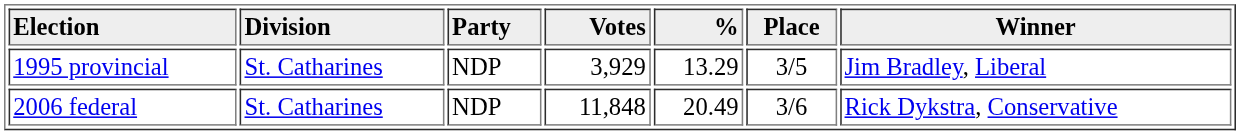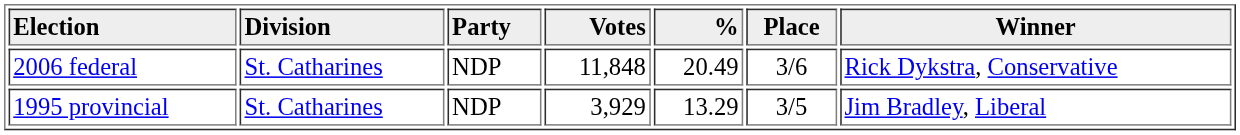 <table style="width:800px;" border="1" cellspacing="2" cellpadding="2">
 <tr style="background:#eee;">
 <th style="text-align:left;">Election</th>
 <th style="text-align:left;">Division</th>
 <th style="text-align:left;">Party</th>
 <th style="text-align:right;">Votes</th>
 <th style="text-align:right;">%</th>
 <th style="text-align:center;">Place</th>
 <th style="text-align:center;">Winner</th>
 </tr>
 <tr>
+<td style="text-align:left;"><a href='#'>2006 federal</a></td>
+<td style="text-align:left;"><a href='#'>St. Catharines</a></td>
+<td style="text-align:left;">NDP</td>
+<td style="text-align:right;">11,848</td>
+<td style="text-align:right;">20.49</td>
+<td style="text-align:center;">3/6</td>
+<td style="text-align:left;"><a href='#'>Rick Dykstra</a>, <a href='#'>Conservative</a></td>
+</tr>
+<tr>
 <td style="text-align:left;"><a href='#'>1995 provincial</a></td>
 <td style="text-align:left;"><a href='#'>St. Catharines</a></td>
 <td style="text-align:left;">NDP</td>
 <td style="text-align:right;">3,929</td>
 <td style="text-align:right;">13.29</td>
 <td style="text-align:center;">3/5</td>
 <td style="text-align:left;"><a href='#'>Jim Bradley</a>, <a href='#'>Liberal</a></td>
 </tr>
-<tr>
-<td style="text-align:left;"><a href='#'>2006 federal</a></td>
-<td style="text-align:left;"><a href='#'>St. Catharines</a></td>
-<td style="text-align:left;">NDP</td>
-<td style="text-align:right;">11,848</td>
-<td style="text-align:right;">20.49</td>
-<td style="text-align:center;">3/6</td>
-<td style="text-align:left;"><a href='#'>Rick Dykstra</a>, <a href='#'>Conservative</a></td>
-</tr>
 </table>
